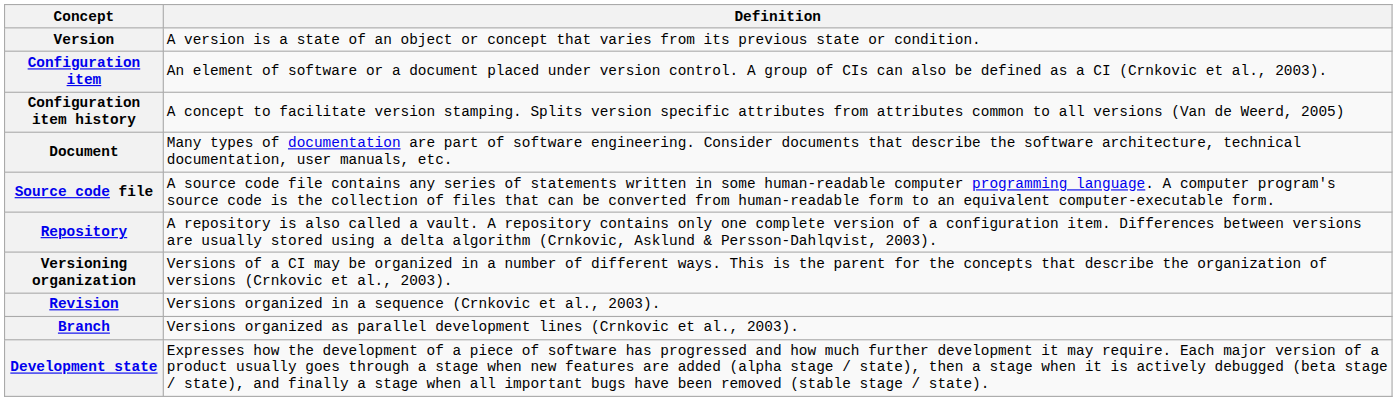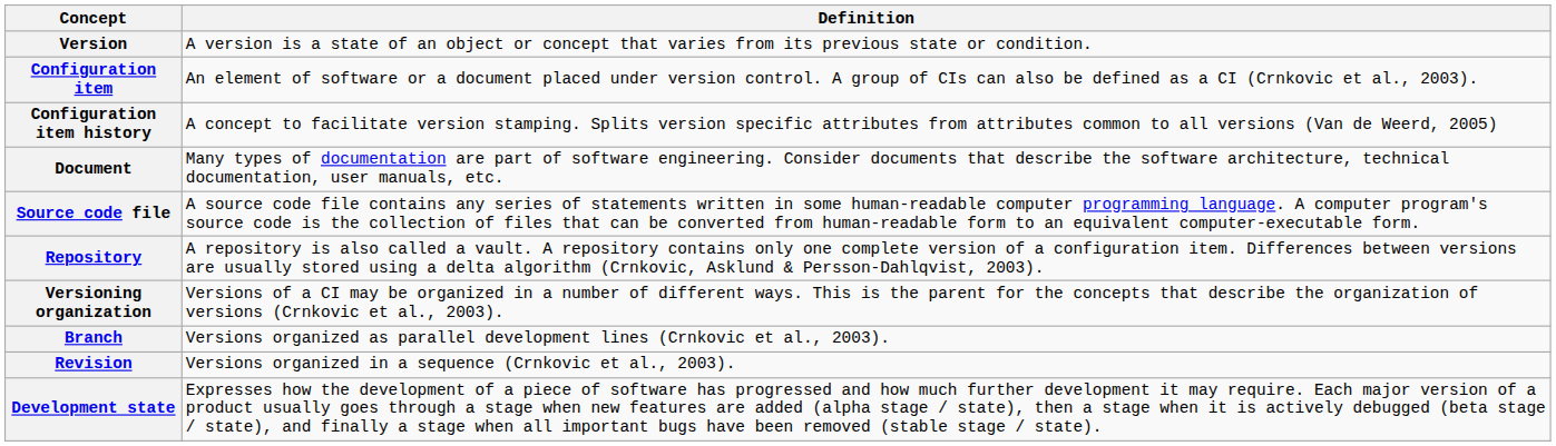 <table class="wikitable" style="text-align:left">
 <tr>
 <th>Concept</th>
 <th>Definition</th>
 </tr>
 <tr>
 <th>Version</th>
 <td>A version is a state of an object or concept that varies from its previous state or condition.</td>
 </tr>
 <tr>
 <th><a href='#'>Configuration item</a></th>
 <td>An element of software or a document placed under version control. A group of CIs can also be defined as a CI (Crnkovic et al., 2003).</td>
 </tr>
 <tr>
 <th>Configuration item history</th>
 <td>A concept to facilitate version stamping. Splits version specific attributes from attributes common to all versions (Van de Weerd, 2005)</td>
 </tr>
 <tr>
 <th>Document</th>
 <td>Many types of <a href='#'>documentation</a> are part of software engineering. Consider documents that describe the software architecture, technical documentation, user manuals, etc.</td>
 </tr>
 <tr>
 <th><a href='#'>Source code</a> file</th>
 <td>A source code file contains any series of statements written in some human-readable computer <a href='#'>programming language</a>. A computer program's source code is the collection of files that can be converted from human-readable form to an equivalent computer-executable form.</td>
 </tr>
 <tr>
 <th><a href='#'>Repository</a></th>
 <td>A repository is also called a vault. A repository contains only one complete version of a configuration item. Differences between versions are usually stored using a delta algorithm (Crnkovic, Asklund & Persson-Dahlqvist, 2003).</td>
 </tr>
 <tr>
 <th>Versioning organization</th>
 <td>Versions of a CI may be organized in a number of different ways. This is the parent for the concepts that describe the organization of versions (Crnkovic et al., 2003).</td>
 </tr>
 <tr>
+<th><a href='#'>Branch</a></th>
+<td>Versions organized as parallel development lines (Crnkovic et al., 2003).</td>
+</tr>
+<tr>
 <th><a href='#'>Revision</a></th>
 <td>Versions organized in a sequence (Crnkovic et al., 2003).</td>
-</tr>
-<tr>
-<th><a href='#'>Branch</a></th>
-<td>Versions organized as parallel development lines (Crnkovic et al., 2003).</td>
 </tr>
 <tr>
 <th><a href='#'>Development state</a></th>
 <td>Expresses how the development of a piece of software has progressed and how much further development it may require. Each major version of a product usually goes through a stage when new features are added (alpha stage / state), then a stage when it is actively debugged (beta stage / state), and finally a stage when all important bugs have been removed (stable stage / state).</td>
 </tr>
 </table>
